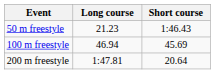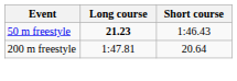 <table class="wikitable" style="font-size:98%; text-align:center;">
 <tr>
 <th style="width:100px;">Event</th>
 <th style="width:100px;">Long course</th>
 <th style="width:100px;">Short course</th>
 </tr>
 <tr>
 <td align="left"><a href='#'>50 m freestyle</a></td>
-<td>21.23</td>
+<td><strong>21.23</strong></td>
 <td>1:46.43</td>
-</tr>
-<tr>
-<td align="left"><a href='#'>100 m freestyle</a></td>
-<td>46.94</td>
-<td>45.69</td>
 </tr>
 <tr>
 <td align="left">200 m freestyle</td>
 <td>1:47.81</td>
 <td>20.64</td>
 </tr>
 </table>
